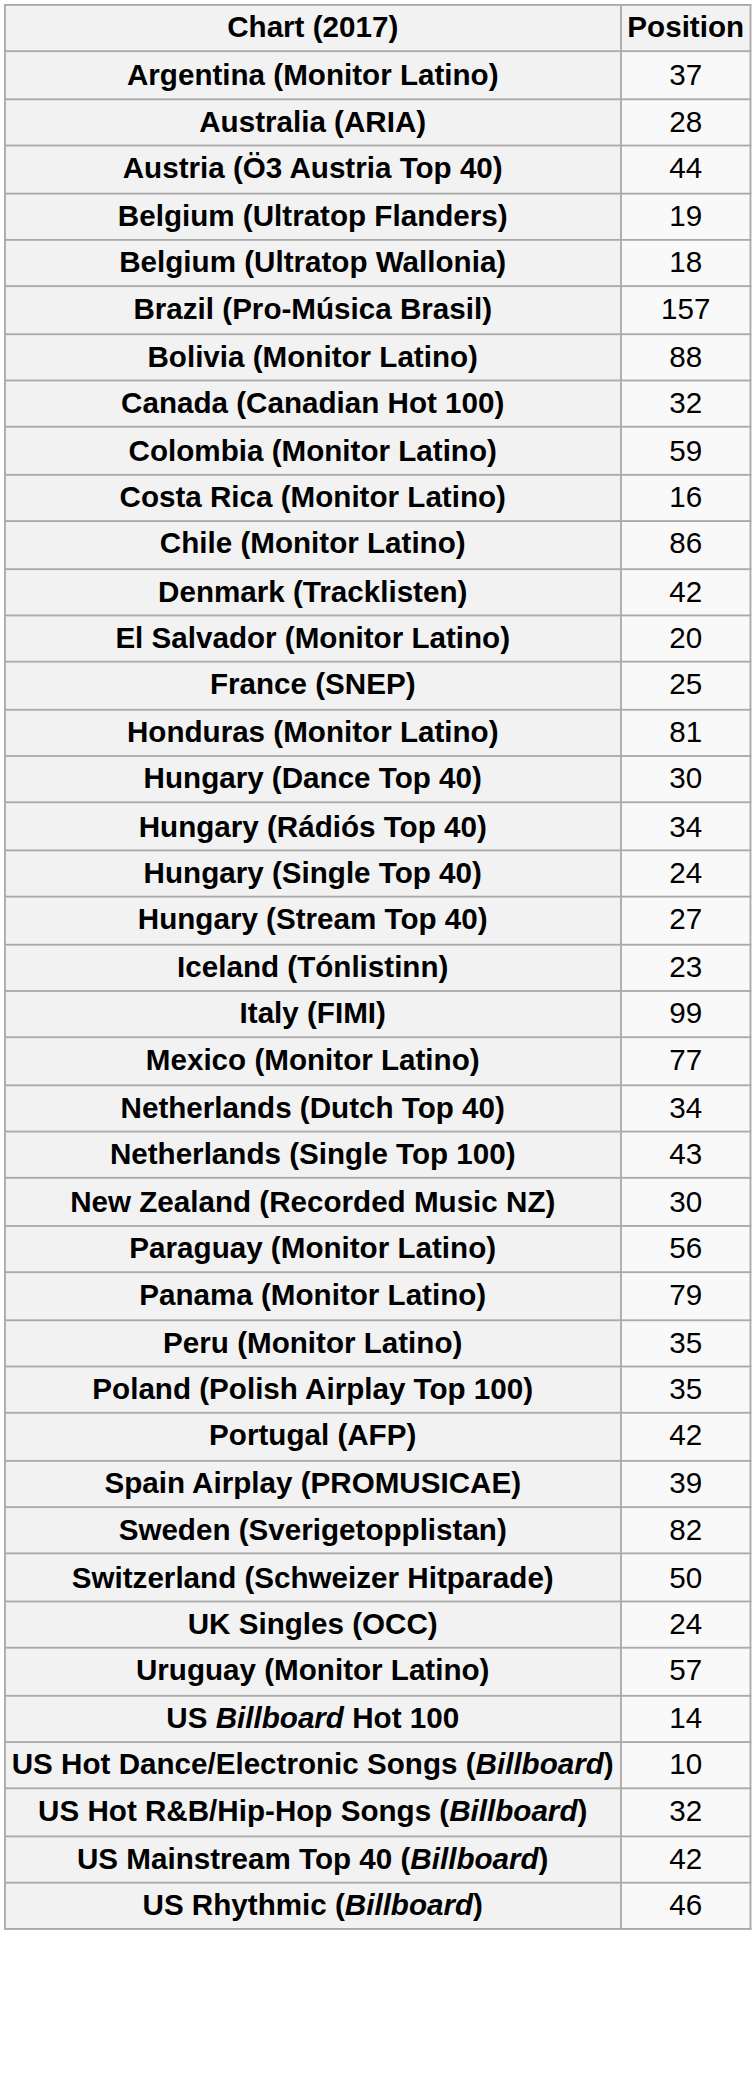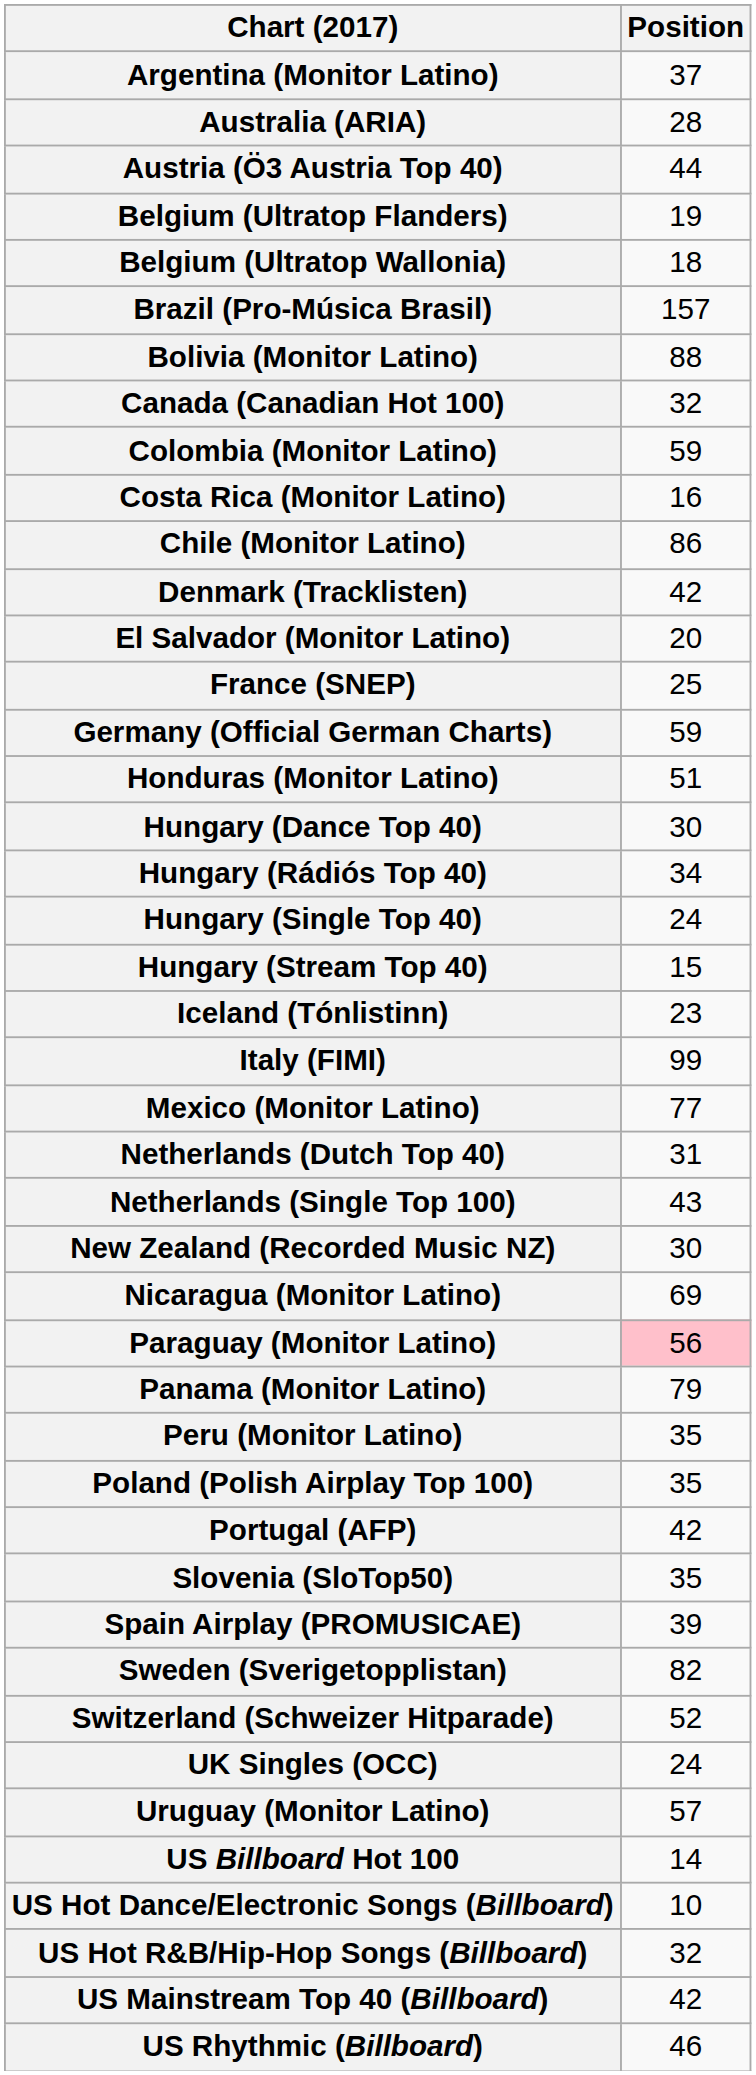 <table class="wikitable plainrowheaders sortable" style="text-align:center">
 <tr>
 <th scope="col">Chart (2017)</th>
 <th scope="col">Position</th>
 </tr>
 <tr>
 <th scope="row">Argentina (Monitor Latino)</th>
 <td>37</td>
 </tr>
 <tr>
 <th scope="row">Australia (ARIA)</th>
 <td>28</td>
 </tr>
 <tr>
 <th scope="row">Austria (Ö3 Austria Top 40)</th>
 <td>44</td>
 </tr>
 <tr>
 <th scope="row">Belgium (Ultratop Flanders)</th>
 <td>19</td>
 </tr>
 <tr>
 <th scope="row">Belgium (Ultratop Wallonia)</th>
 <td>18</td>
 </tr>
 <tr>
 <th scope="row">Brazil (Pro-Música Brasil)</th>
 <td>157</td>
 </tr>
 <tr>
 <th scope="row">Bolivia (Monitor Latino)</th>
 <td>88</td>
 </tr>
 <tr>
 <th scope="row">Canada (Canadian Hot 100)</th>
 <td>32</td>
 </tr>
 <tr>
 <th scope="row">Colombia (Monitor Latino)</th>
 <td>59</td>
 </tr>
 <tr>
 <th scope="row">Costa Rica (Monitor Latino)</th>
 <td>16</td>
 </tr>
 <tr>
 <th scope="row">Chile (Monitor Latino)</th>
 <td>86</td>
 </tr>
 <tr>
 <th scope="row">Denmark (Tracklisten)</th>
 <td>42</td>
 </tr>
 <tr>
 <th scope="row">El Salvador (Monitor Latino)</th>
 <td>20</td>
 </tr>
 <tr>
 <th scope="row">France (SNEP)</th>
 <td>25</td>
 </tr>
 <tr>
+<th scope="row">Germany (Official German Charts)</th>
+<td>59</td>
+</tr>
+<tr>
 <th scope="row">Honduras (Monitor Latino)</th>
-<td>81</td>
+<td>51</td>
 </tr>
 <tr>
 <th scope="row">Hungary (Dance Top 40)</th>
 <td>30</td>
 </tr>
 <tr>
 <th scope="row">Hungary (Rádiós Top 40)</th>
 <td>34</td>
 </tr>
 <tr>
 <th scope="row">Hungary (Single Top 40)</th>
 <td>24</td>
 </tr>
 <tr>
 <th scope="row">Hungary (Stream Top 40)</th>
-<td>27</td>
+<td>15</td>
 </tr>
 <tr>
 <th scope="row">Iceland (Tónlistinn)</th>
 <td>23</td>
 </tr>
 <tr>
 <th scope="row">Italy (FIMI)</th>
 <td>99</td>
 </tr>
 <tr>
 <th scope="row">Mexico (Monitor Latino)</th>
 <td>77</td>
 </tr>
 <tr>
 <th scope="row">Netherlands (Dutch Top 40)</th>
-<td>34</td>
+<td>31</td>
 </tr>
 <tr>
 <th scope="row">Netherlands (Single Top 100)</th>
 <td>43</td>
 </tr>
 <tr>
 <th scope="row">New Zealand (Recorded Music NZ)</th>
 <td>30</td>
 </tr>
 <tr>
+<th scope="row">Nicaragua (Monitor Latino)</th>
+<td>69</td>
+</tr>
+<tr>
 <th scope="row">Paraguay (Monitor Latino)</th>
-<td>56</td>
+<td style="background: pink;">56</td>
 </tr>
 <tr>
 <th scope="row">Panama (Monitor Latino)</th>
 <td>79</td>
 </tr>
 <tr>
 <th scope="row">Peru (Monitor Latino)</th>
 <td>35</td>
 </tr>
 <tr>
 <th scope="row">Poland (Polish Airplay Top 100)</th>
 <td>35</td>
 </tr>
 <tr>
 <th scope="row">Portugal (AFP)</th>
 <td>42</td>
 </tr>
 <tr>
+<th scope="row">Slovenia (SloTop50)</th>
+<td>35</td>
+</tr>
+<tr>
 <th scope="row">Spain Airplay (PROMUSICAE)</th>
 <td>39</td>
 </tr>
 <tr>
 <th scope="row">Sweden (Sverigetopplistan)</th>
 <td>82</td>
 </tr>
 <tr>
 <th scope="row">Switzerland (Schweizer Hitparade)</th>
-<td>50</td>
+<td>52</td>
 </tr>
 <tr>
 <th scope="row">UK Singles (OCC)</th>
 <td>24</td>
 </tr>
 <tr>
 <th scope="row">Uruguay (Monitor Latino)</th>
 <td>57</td>
 </tr>
 <tr>
 <th scope="row">US <em>Billboard</em> Hot 100</th>
 <td>14</td>
 </tr>
 <tr>
 <th scope="row">US Hot Dance/Electronic Songs (<em>Billboard</em>)</th>
 <td>10</td>
 </tr>
 <tr>
 <th scope="row">US Hot R&B/Hip-Hop Songs (<em>Billboard</em>)</th>
 <td>32</td>
 </tr>
 <tr>
 <th scope="row">US Mainstream Top 40 (<em>Billboard</em>)</th>
 <td>42</td>
 </tr>
 <tr>
 <th scope="row">US Rhythmic (<em>Billboard</em>)</th>
 <td>46</td>
 </tr>
 </table>
